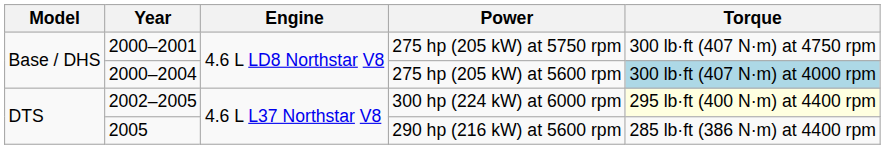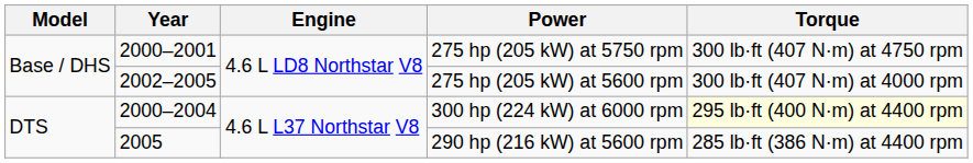 <table class="wikitable">
 <tr>
 <th>Model</th>
 <th>Year</th>
 <th>Engine</th>
 <th>Power</th>
 <th>Torque</th>
 </tr>
 <tr>
 <td rowspan=2>Base / DHS</td>
 <td>2000–2001</td>
 <td rowspan=2>4.6 L <a href='#'>LD8 Northstar</a> <a href='#'>V8</a></td>
 <td>275 hp (205 kW) at 5750 rpm</td>
 <td>300 lb·ft (407 N·m) at 4750 rpm</td>
 </tr>
 <tr>
-<td>2000–2004</td>
+<td>2002–2005</td>
 <td>275 hp (205 kW) at 5600 rpm</td>
-<td style="background: lightblue;">300 lb·ft (407 N·m) at 4000 rpm</td>
+<td>300 lb·ft (407 N·m) at 4000 rpm</td>
 </tr>
 <tr>
 <td rowspan=2>DTS</td>
-<td>2002–2005</td>
+<td>2000–2004</td>
 <td rowspan=2>4.6 L <a href='#'>L37 Northstar</a> <a href='#'>V8</a></td>
 <td>300 hp (224 kW) at 6000 rpm</td>
 <td style="background: lightyellow;">295 lb·ft (400 N·m) at 4400 rpm</td>
 </tr>
 <tr>
 <td>2005</td>
 <td>290 hp (216 kW) at 5600 rpm</td>
 <td>285 lb·ft (386 N·m) at 4400 rpm</td>
 </tr>
 </table>
